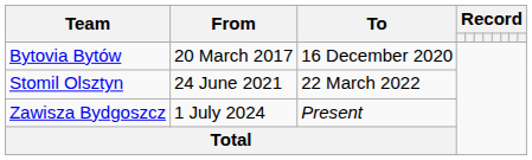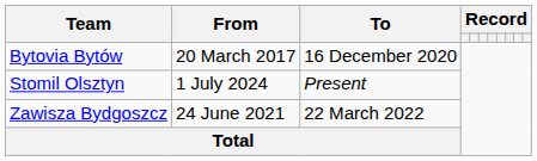 <table class="wikitable" style="text-align: center;">
 <tr>
 <th rowspan="2">Team</th>
 <th rowspan="2">From</th>
 <th rowspan="2">To</th>
 <th colspan="8">Record</th>
 </tr>
 <tr>
 <th></th>
 <th></th>
 <th></th>
 <th></th>
 <th></th>
 <th></th>
 <th></th>
 <th></th>
 </tr>
 <tr>
 <td align=left><a href='#'>Bytovia Bytów</a></td>
 <td align=left>20 March 2017</td>
 <td align=left>16 December 2020<br></td>
 </tr>
 <tr>
 <td align=left><a href='#'>Stomil Olsztyn</a></td>
-<td align=left>24 June 2021</td>
-<td align=left>22 March 2022<br></td>
+<td align=left>1 July 2024</td>
+<td align=left><em>Present</em><br></td>
 </tr>
 <tr>
 <td align=left><a href='#'>Zawisza Bydgoszcz</a></td>
-<td align=left>1 July 2024</td>
-<td align=left><em>Present</em><br></td>
+<td align=left>24 June 2021</td>
+<td align=left>22 March 2022<br></td>
 </tr>
 <tr>
 <th colspan="3">Total<br></th>
 </tr>
 </table>
